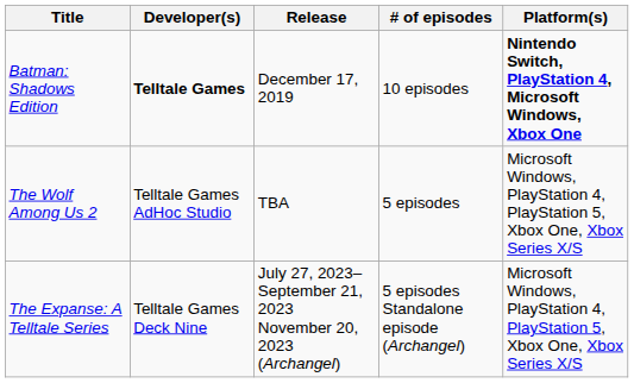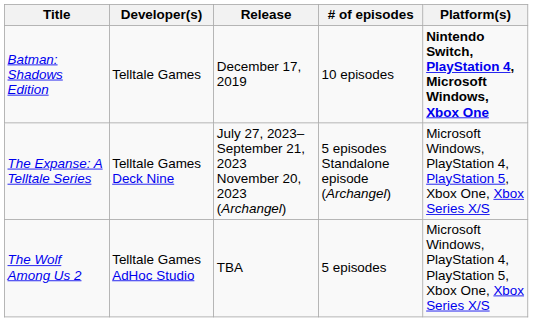 <table class="wikitable sortable" style="width: 100%;">
 <tr>
 <th width="20%">Title</th>
 <th width="20%">Developer(s)</th>
 <th width="20%">Release</th>
 <th width="20%"># of episodes</th>
 <th width="20%">Platform(s)</th>
 </tr>
 <tr>
 <td><em><a href='#'>Batman: Shadows Edition</a></em></td>
-<td><strong>Telltale Games</strong></td>
+<td>Telltale Games</td>
 <td>December 17, 2019</td>
 <td>10 episodes</td>
 <td><strong>Nintendo Switch, <a href='#'>PlayStation 4</a>, Microsoft Windows, <a href='#'>Xbox One</a></strong></td>
+</tr>
+<tr>
+<td><em><a href='#'>The Expanse: A Telltale Series</a></em></td>
+<td>Telltale Games<br><a href='#'>Deck Nine</a></td>
+<td>July 27, 2023–September 21, 2023<br>November 20, 2023 (<em>Archangel</em>)</td>
+<td>5 episodes<br>Standalone episode (<em>Archangel</em>)</td>
+<td>Microsoft Windows, PlayStation 4, <a href='#'>PlayStation 5</a>, Xbox One, <a href='#'>Xbox Series X/S</a></td>
 </tr>
 <tr>
 <td><em><a href='#'>The Wolf Among Us 2</a></em></td>
 <td>Telltale Games<br><a href='#'>AdHoc Studio</a></td>
 <td>TBA</td>
 <td>5 episodes</td>
 <td>Microsoft Windows, PlayStation 4, PlayStation 5, Xbox One, <a href='#'>Xbox Series X/S</a></td>
 </tr>
-<tr>
-<td><em><a href='#'>The Expanse: A Telltale Series</a></em></td>
-<td>Telltale Games<br><a href='#'>Deck Nine</a></td>
-<td>July 27, 2023–September 21, 2023<br>November 20, 2023 (<em>Archangel</em>)</td>
-<td>5 episodes<br>Standalone episode (<em>Archangel</em>)</td>
-<td>Microsoft Windows, PlayStation 4, <a href='#'>PlayStation 5</a>, Xbox One, <a href='#'>Xbox Series X/S</a></td>
-</tr>
 </table>
